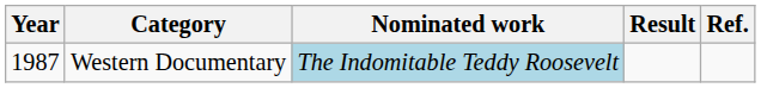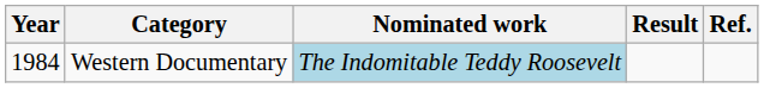 <table class="wikitable">
 <tr>
 <th>Year</th>
 <th>Category</th>
 <th>Nominated work</th>
 <th>Result</th>
 <th>Ref.</th>
 </tr>
 <tr>
-<td>1987</td>
+<td>1984</td>
 <td>Western Documentary</td>
 <td style="background: lightblue;"><em>The Indomitable Teddy Roosevelt</em></td>
 <td></td>
 <td align="center"></td>
 </tr>
 </table>
